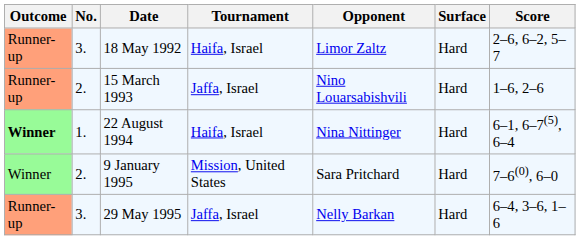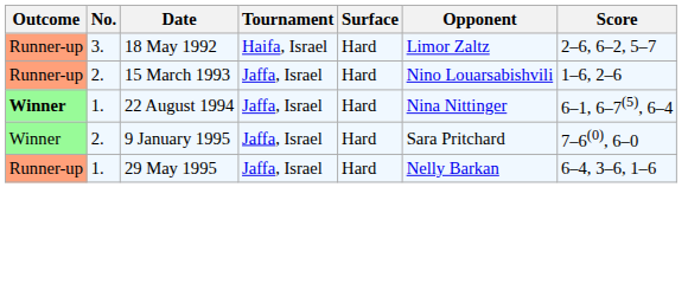 <table class="sortable wikitable" style=font-size:97%>
 <tr>
 <th>Outcome</th>
 <th>No.</th>
 <th>Date</th>
 <th>Tournament</th>
+<th>Surface</th>
 <th>Opponent</th>
-<th>Surface</th>
 <th>Score</th>
 </tr>
 <tr bgcolor="#f0f8ff">
 <td bgcolor="FFA07A">Runner-up</td>
 <td>3.</td>
 <td>18 May 1992</td>
 <td><a href='#'>Haifa</a>, Israel</td>
+<td>Hard</td>
 <td> <a href='#'>Limor Zaltz</a></td>
-<td>Hard</td>
 <td>2–6, 6–2, 5–7</td>
 </tr>
 <tr bgcolor="#f0f8ff">
 <td bgcolor="FFA07A">Runner-up</td>
 <td>2.</td>
 <td>15 March 1993</td>
 <td><a href='#'>Jaffa</a>, Israel</td>
+<td>Hard</td>
 <td> <a href='#'>Nino Louarsabishvili</a></td>
-<td>Hard</td>
 <td>1–6, 2–6</td>
 </tr>
 <tr bgcolor="#f0f8ff">
 <td style="background:#98fb98;"><strong>Winner</strong></td>
 <td>1.</td>
 <td>22 August 1994</td>
-<td><a href='#'>Haifa</a>, Israel</td>
+<td><a href='#'>Jaffa</a>, Israel</td>
+<td>Hard</td>
 <td> <a href='#'>Nina Nittinger</a></td>
-<td>Hard</td>
 <td>6–1, 6–7<sup>(5)</sup>, 6–4</td>
 </tr>
 <tr bgcolor="#f0f8ff">
 <td style="background:#98fb98;">Winner</td>
 <td>2.</td>
 <td>9 January 1995</td>
-<td><a href='#'>Mission</a>, United States</td>
+<td><a href='#'>Jaffa</a>, Israel</td>
+<td>Hard</td>
 <td> Sara Pritchard</td>
-<td>Hard</td>
 <td>7–6<sup>(0)</sup>, 6–0</td>
 </tr>
 <tr bgcolor="#f0f8ff">
 <td bgcolor="FFA07A">Runner-up</td>
-<td>3.</td>
+<td>1.</td>
 <td>29 May 1995</td>
 <td><a href='#'>Jaffa</a>, Israel</td>
+<td>Hard</td>
 <td> <a href='#'>Nelly Barkan</a></td>
-<td>Hard</td>
 <td>6–4, 3–6, 1–6</td>
 </tr>
 </table>
